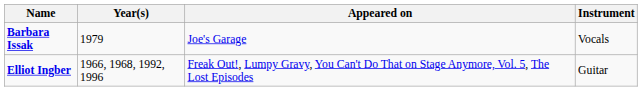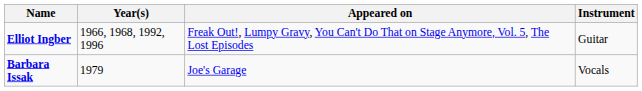 <table class="wikitable">
 <tr>
 <th>Name</th>
 <th>Year(s)</th>
 <th>Appeared on</th>
 <th>Instrument</th>
 </tr>
 <tr>
+<td><strong><a href='#'>Elliot Ingber</a></strong></td>
+<td>1966, 1968, 1992, 1996</td>
+<td><a href='#'>Freak Out!</a>, <a href='#'>Lumpy Gravy</a>, <a href='#'>You Can't Do That on Stage Anymore, Vol. 5</a>, <a href='#'>The Lost Episodes</a></td>
+<td>Guitar</td>
+</tr>
+<tr>
 <td><strong><a href='#'>Barbara Issak</a></strong></td>
 <td>1979</td>
 <td><a href='#'>Joe's Garage</a></td>
 <td>Vocals</td>
 </tr>
-<tr>
-<td><strong><a href='#'>Elliot Ingber</a></strong></td>
-<td>1966, 1968, 1992, 1996</td>
-<td><a href='#'>Freak Out!</a>, <a href='#'>Lumpy Gravy</a>, <a href='#'>You Can't Do That on Stage Anymore, Vol. 5</a>, <a href='#'>The Lost Episodes</a></td>
-<td>Guitar</td>
-</tr>
 </table>
